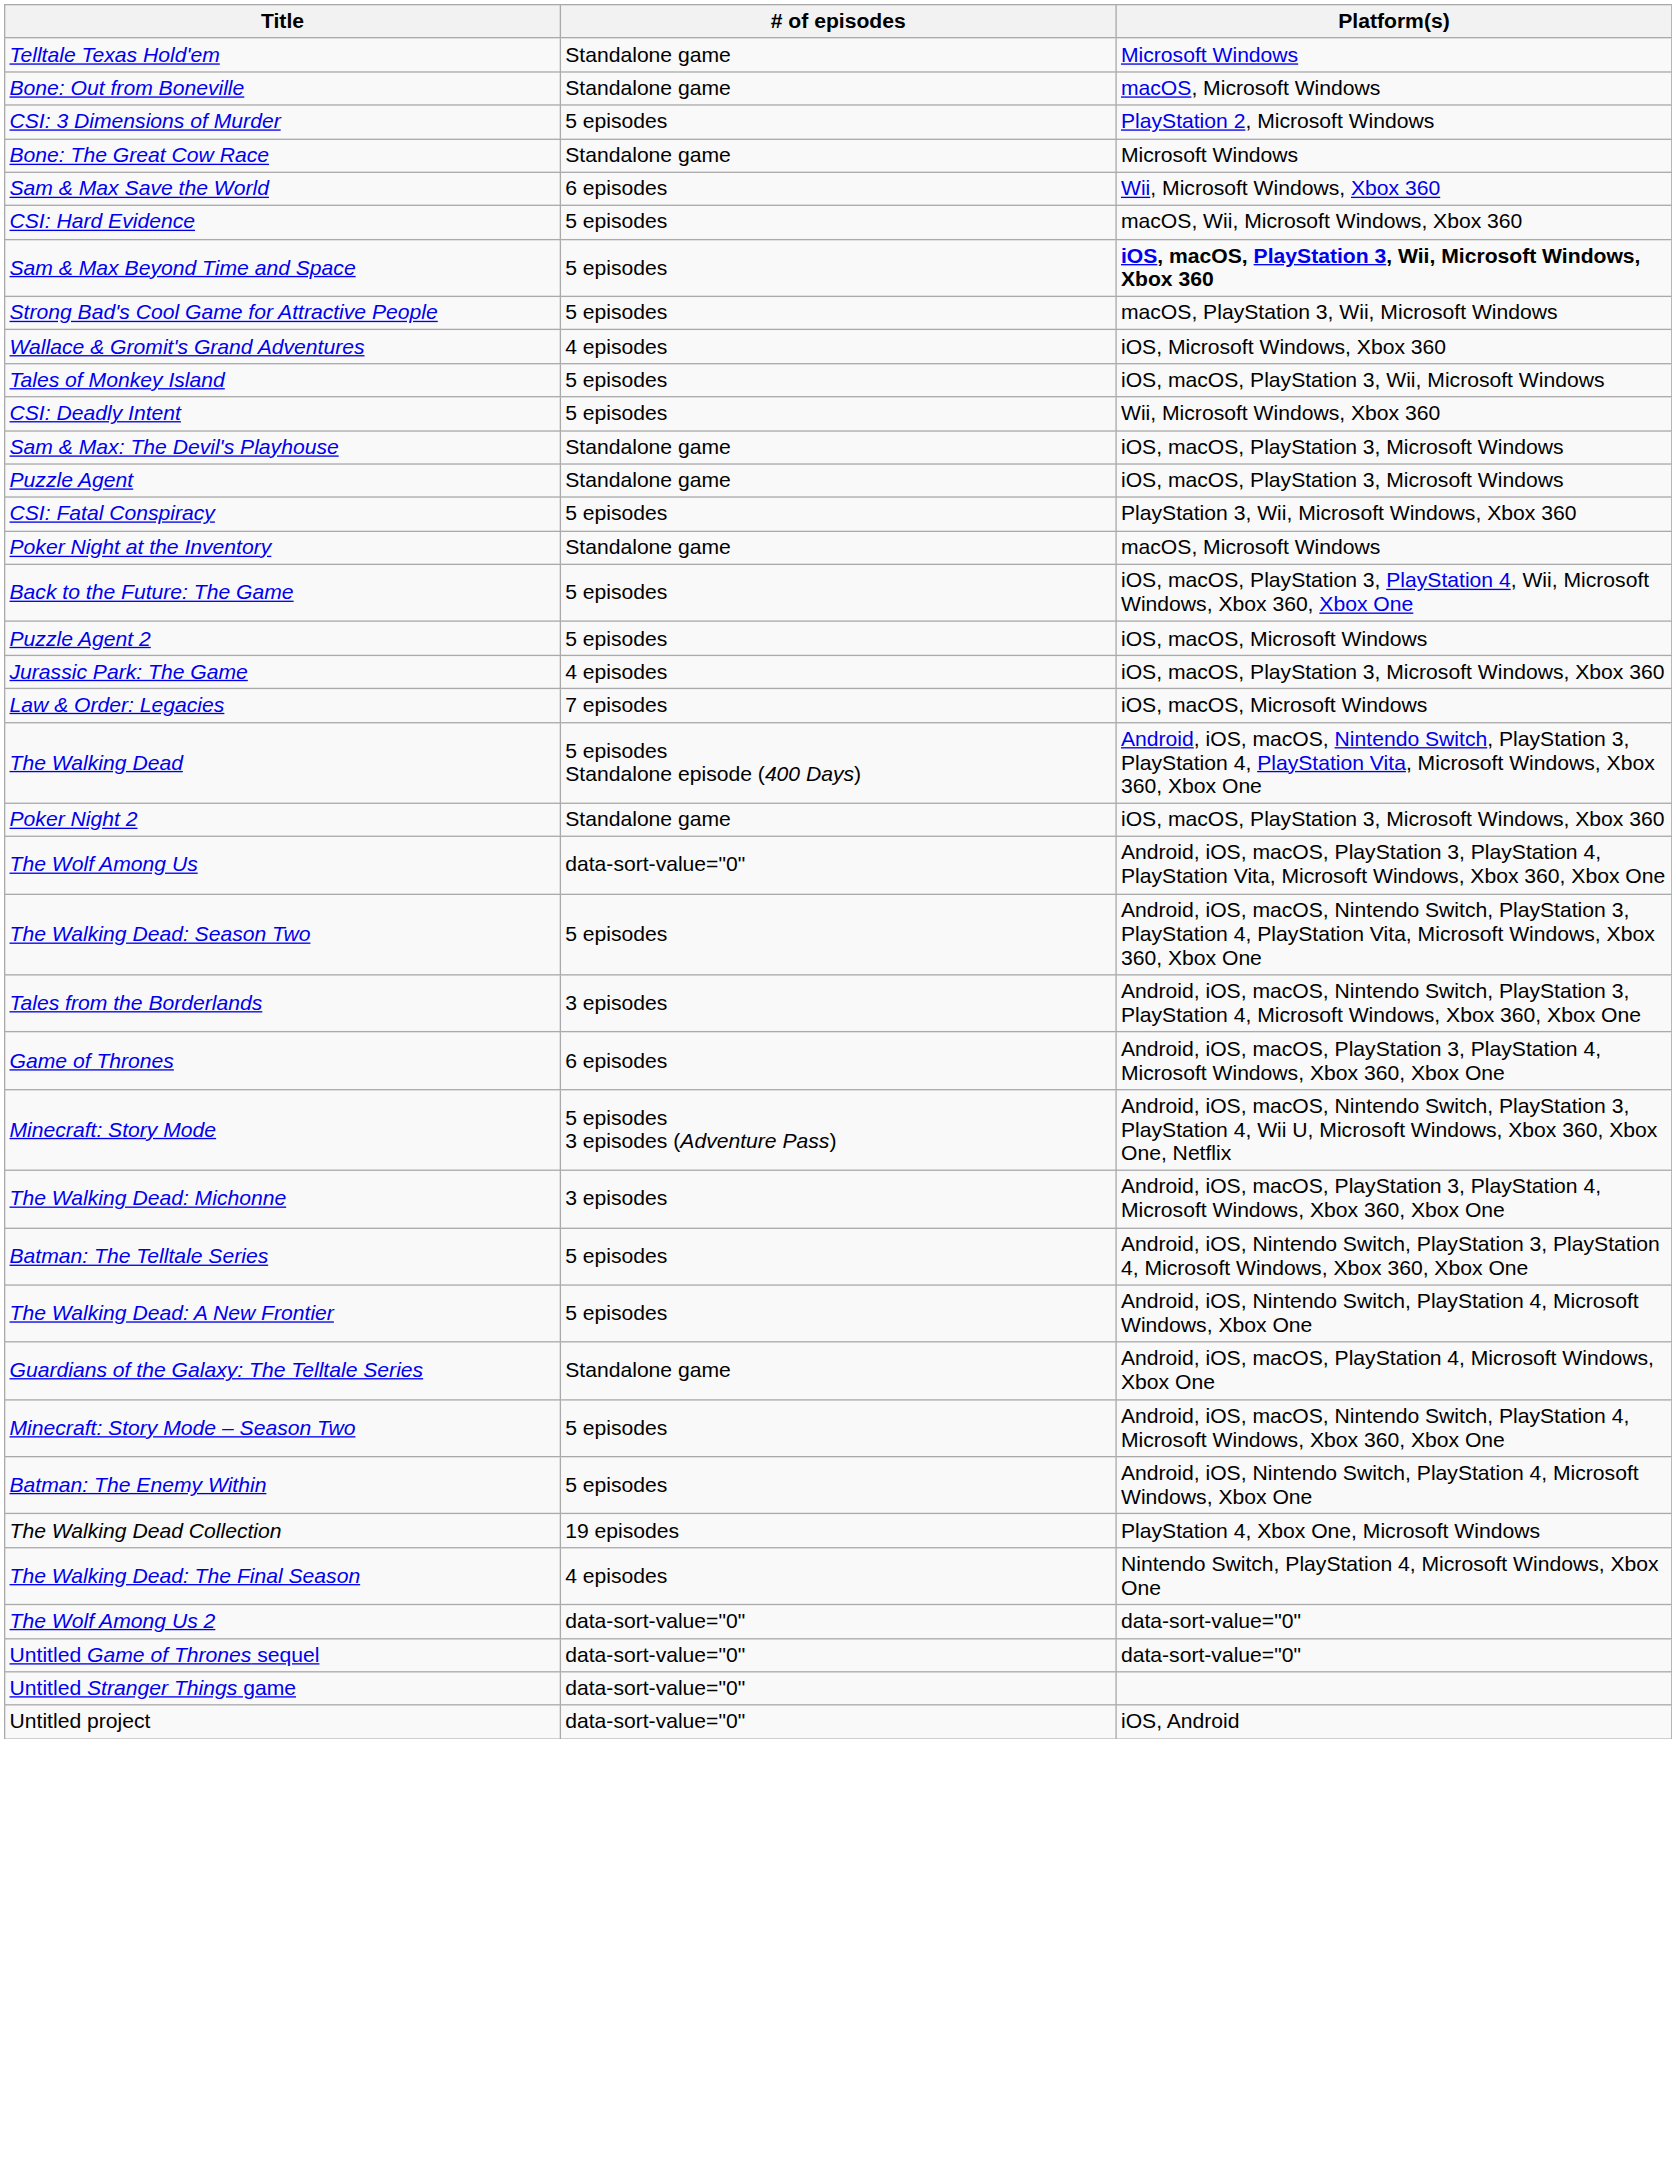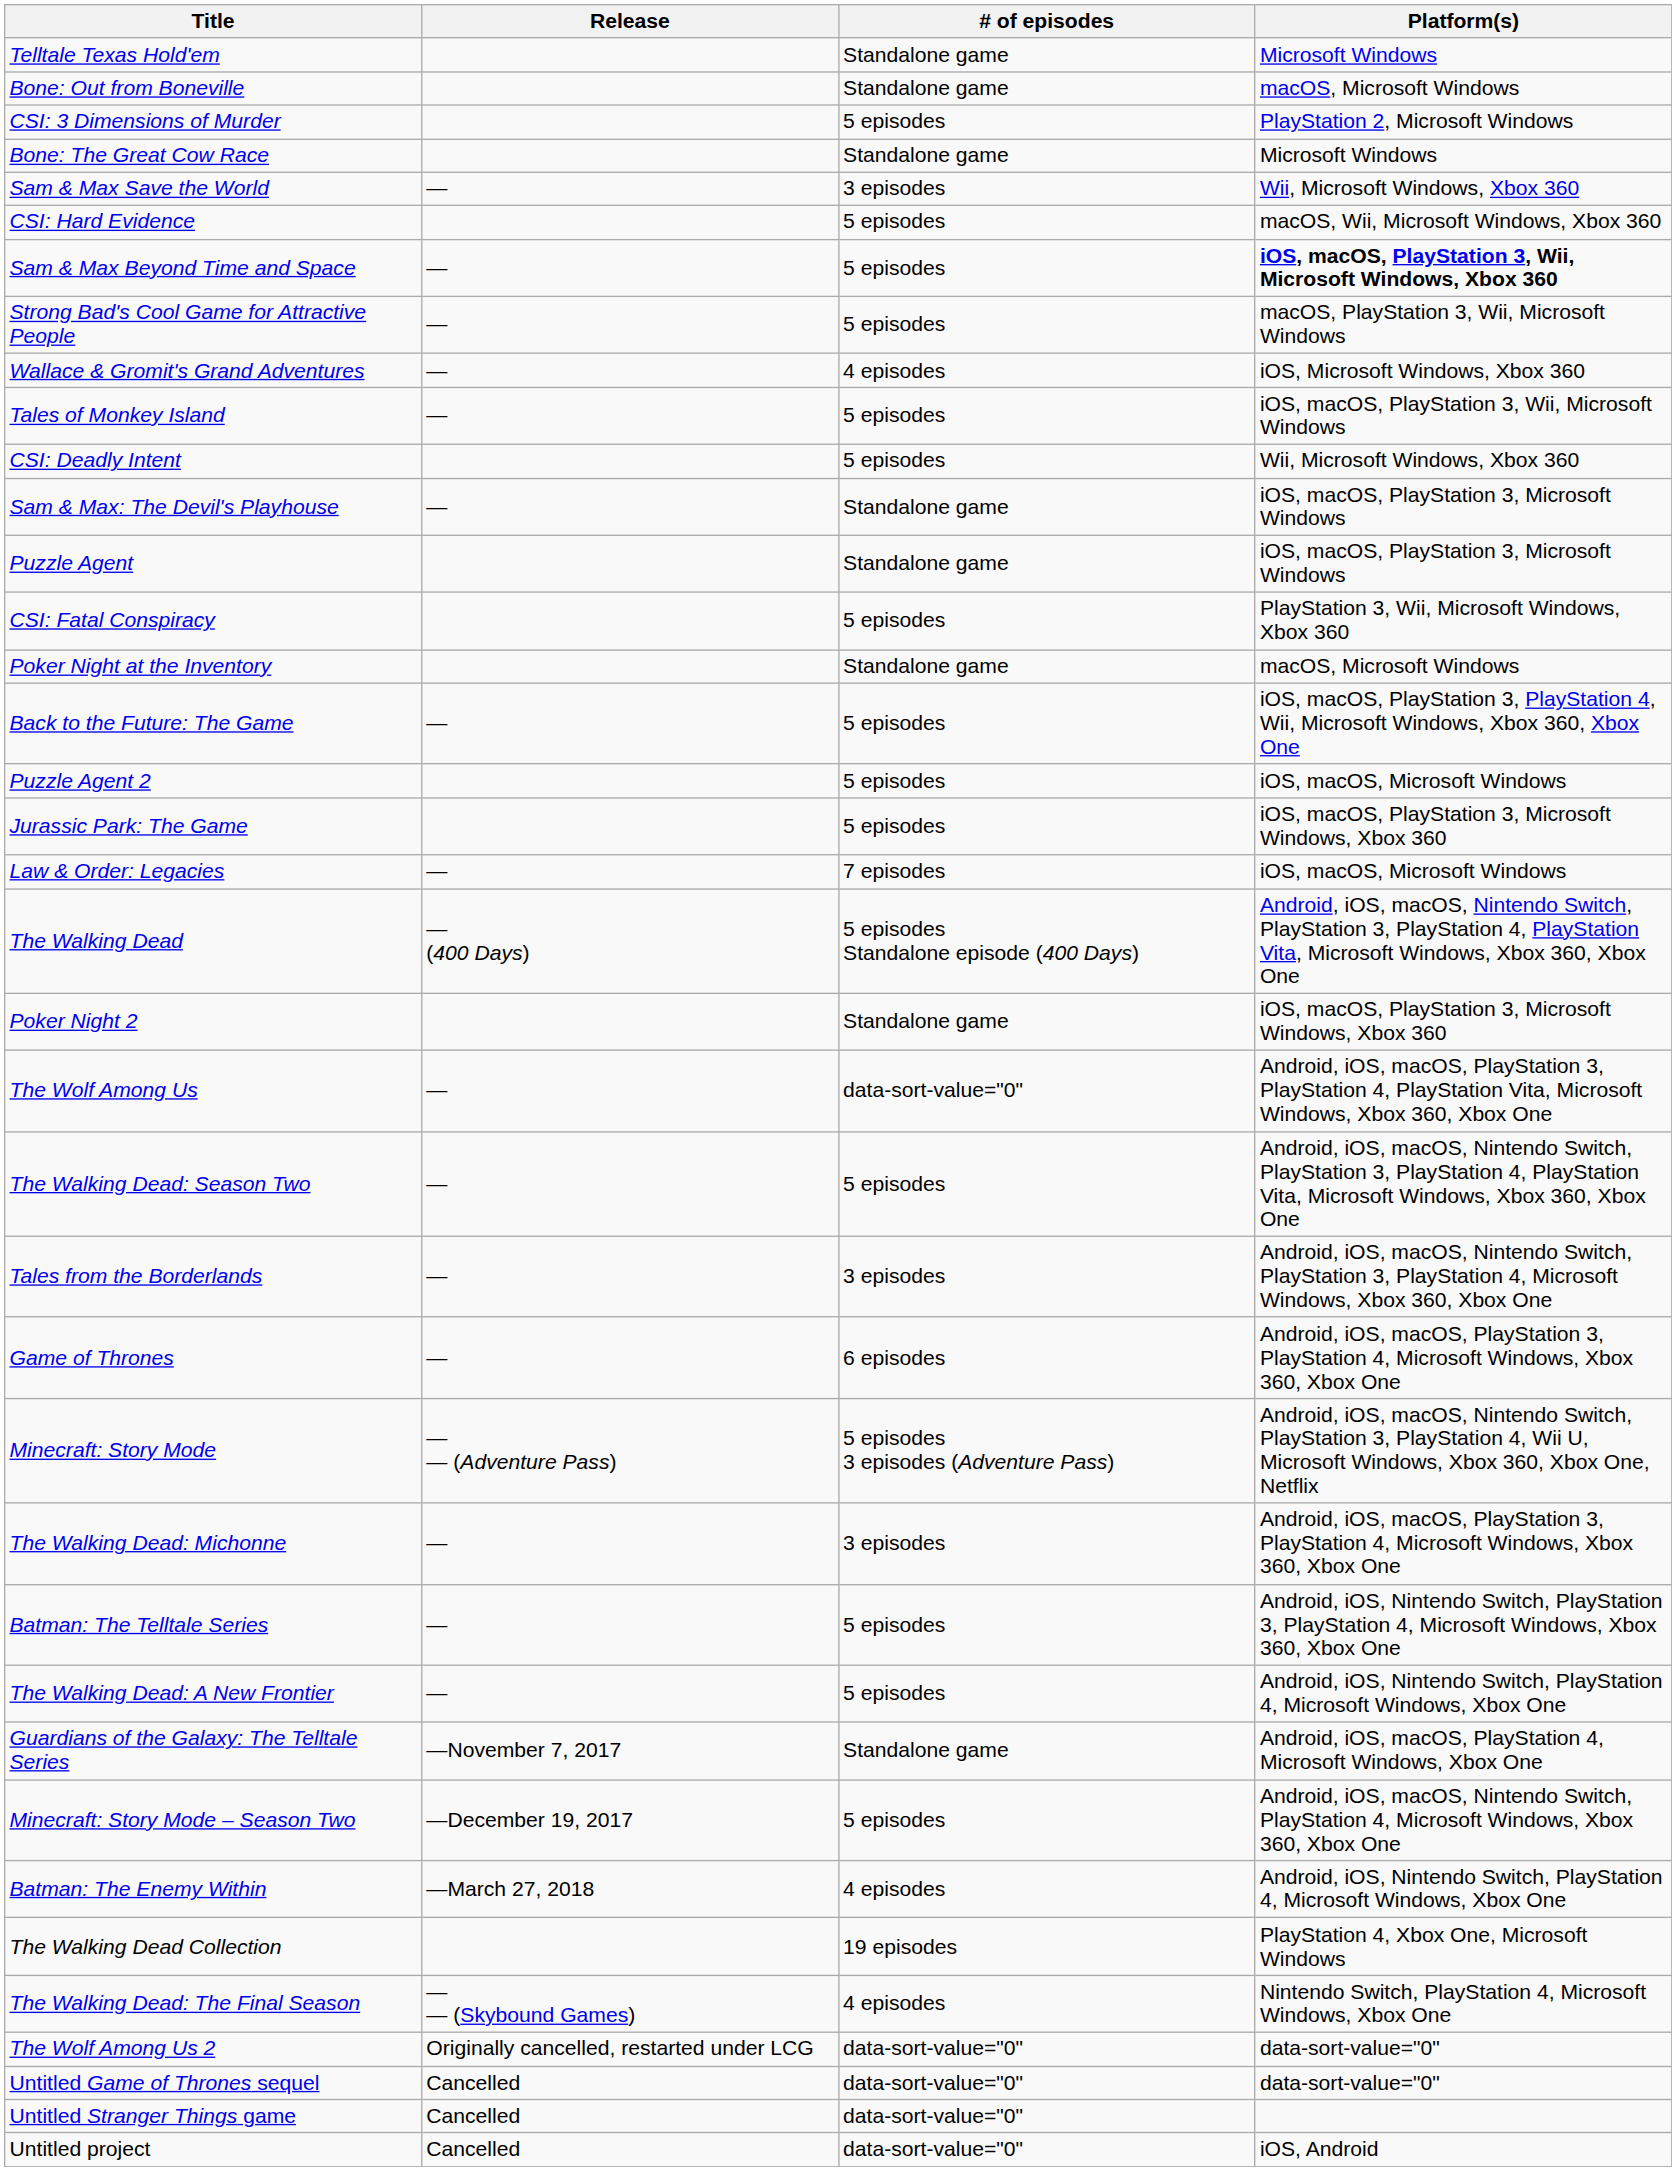 <table class="wikitable sortable" style="width: 100%;">
 <tr>
 <th width="25%">Title</th>
+<th width="25%">Release</th>
 <th width="25%"># of episodes</th>
 <th width="25%">Platform(s)</th>
 </tr>
 <tr>
 <td><em><a href='#'>Telltale Texas Hold'em</a></em></td>
+<td></td>
 <td data-sort-value="1">Standalone game</td>
 <td><a href='#'>Microsoft Windows</a></td>
 </tr>
 <tr>
 <td><em><a href='#'>Bone: Out from Boneville</a></em></td>
+<td></td>
 <td data-sort-value="1">Standalone game</td>
 <td><a href='#'>macOS</a>, Microsoft Windows</td>
 </tr>
 <tr>
 <td><em><a href='#'>CSI: 3 Dimensions of Murder</a></em></td>
+<td></td>
 <td data-sort-value="5">5 episodes</td>
 <td><a href='#'>PlayStation 2</a>, Microsoft Windows</td>
 </tr>
 <tr>
 <td><em><a href='#'>Bone: The Great Cow Race</a></em></td>
+<td></td>
 <td data-sort-value="1">Standalone game</td>
 <td>Microsoft Windows</td>
 </tr>
 <tr>
 <td><em><a href='#'>Sam & Max Save the World</a></em></td>
-<td data-sort-value="6">6 episodes</td>
+<td>—</td>
+<td data-sort-value="3">3 episodes</td>
 <td><a href='#'>Wii</a>, Microsoft Windows, <a href='#'>Xbox 360</a></td>
 </tr>
 <tr>
 <td><em><a href='#'>CSI: Hard Evidence</a></em></td>
+<td></td>
 <td data-sort-value="5">5 episodes</td>
 <td>macOS, Wii, Microsoft Windows, Xbox 360</td>
 </tr>
 <tr>
 <td><em><a href='#'>Sam & Max Beyond Time and Space</a></em></td>
+<td>—</td>
 <td data-sort-value="5">5 episodes</td>
 <td><strong><a href='#'>iOS</a>, macOS, <a href='#'>PlayStation 3</a>, Wii, Microsoft Windows, Xbox 360</strong></td>
 </tr>
 <tr>
 <td><em><a href='#'>Strong Bad's Cool Game for Attractive People</a></em></td>
+<td>—</td>
 <td data-sort-value="5">5 episodes</td>
 <td>macOS, PlayStation 3, Wii, Microsoft Windows</td>
 </tr>
 <tr>
 <td><em><a href='#'>Wallace & Gromit's Grand Adventures</a></em></td>
+<td>—</td>
 <td data-sort-value="4">4 episodes</td>
 <td>iOS, Microsoft Windows, Xbox 360</td>
 </tr>
 <tr>
 <td><em><a href='#'>Tales of Monkey Island</a></em></td>
+<td>—</td>
 <td data-sort-value="5">5 episodes</td>
 <td>iOS, macOS, PlayStation 3, Wii, Microsoft Windows</td>
 </tr>
 <tr>
 <td><em><a href='#'>CSI: Deadly Intent</a></em></td>
+<td></td>
 <td data-sort-value="5">5 episodes</td>
 <td>Wii, Microsoft Windows, Xbox 360</td>
 </tr>
 <tr>
 <td><em><a href='#'>Sam & Max: The Devil's Playhouse</a></em></td>
+<td>—</td>
 <td data-sort-value="1">Standalone game</td>
 <td>iOS, macOS, PlayStation 3, Microsoft Windows</td>
 </tr>
 <tr>
 <td><em><a href='#'>Puzzle Agent</a></em></td>
+<td></td>
 <td data-sort-value="1">Standalone game</td>
 <td>iOS, macOS, PlayStation 3, Microsoft Windows</td>
 </tr>
 <tr>
 <td><em><a href='#'>CSI: Fatal Conspiracy</a></em></td>
+<td></td>
 <td data-sort-value="5">5 episodes</td>
 <td>PlayStation 3, Wii, Microsoft Windows, Xbox 360</td>
 </tr>
 <tr>
 <td><em><a href='#'>Poker Night at the Inventory</a></em></td>
+<td></td>
 <td data-sort-value="1">Standalone game</td>
 <td>macOS, Microsoft Windows</td>
 </tr>
 <tr>
 <td><em><a href='#'>Back to the Future: The Game</a></em></td>
+<td>—</td>
 <td data-sort-value="5">5 episodes</td>
 <td>iOS, macOS, PlayStation 3, <a href='#'>PlayStation 4</a>, Wii, Microsoft Windows, Xbox 360, <a href='#'>Xbox One</a></td>
 </tr>
 <tr>
 <td><em><a href='#'>Puzzle Agent 2</a></em></td>
+<td></td>
 <td data-sort-value="5">5 episodes</td>
 <td>iOS, macOS, Microsoft Windows</td>
 </tr>
 <tr>
 <td><em><a href='#'>Jurassic Park: The Game</a></em></td>
-<td data-sort-value="4">4 episodes</td>
+<td></td>
+<td data-sort-value="5">5 episodes</td>
 <td>iOS, macOS, PlayStation 3, Microsoft Windows, Xbox 360</td>
 </tr>
 <tr>
 <td><em><a href='#'>Law & Order: Legacies</a></em></td>
+<td>—</td>
 <td data-sort-value="7">7 episodes</td>
 <td>iOS, macOS, Microsoft Windows</td>
 </tr>
 <tr>
 <td><em><a href='#'>The Walking Dead</a></em></td>
+<td>—<br> (<em>400 Days</em>)</td>
 <td data-sort-value="6">5 episodes<br>Standalone episode (<em>400 Days</em>)</td>
 <td><a href='#'>Android</a>, iOS, macOS, <a href='#'>Nintendo Switch</a>, PlayStation 3, PlayStation 4, <a href='#'>PlayStation Vita</a>, Microsoft Windows, Xbox 360, Xbox One</td>
 </tr>
 <tr>
 <td><em><a href='#'>Poker Night 2</a></em></td>
+<td></td>
 <td data-sort-value="1">Standalone game</td>
 <td>iOS, macOS, PlayStation 3, Microsoft Windows, Xbox 360</td>
 </tr>
 <tr>
 <td><em><a href='#'>The Wolf Among Us</a></em></td>
+<td>—</td>
 <td>data-sort-value="0" </td>
 <td>Android, iOS, macOS, PlayStation 3, PlayStation 4, PlayStation Vita, Microsoft Windows, Xbox 360, Xbox One</td>
 </tr>
 <tr>
 <td><em><a href='#'>The Walking Dead: Season Two</a></em></td>
+<td>—</td>
 <td data-sort-value="5">5 episodes</td>
 <td>Android, iOS, macOS, Nintendo Switch, PlayStation 3, PlayStation 4, PlayStation Vita, Microsoft Windows, Xbox 360, Xbox One</td>
 </tr>
 <tr>
 <td><em><a href='#'>Tales from the Borderlands</a></em></td>
+<td>—</td>
 <td data-sort-value="3">3 episodes</td>
 <td>Android, iOS, macOS, Nintendo Switch, PlayStation 3, PlayStation 4, Microsoft Windows, Xbox 360, Xbox One</td>
 </tr>
 <tr>
 <td><em><a href='#'>Game of Thrones</a></em></td>
+<td>—</td>
 <td data-sort-value="6">6 episodes</td>
 <td>Android, iOS, macOS, PlayStation 3, PlayStation 4, Microsoft Windows, Xbox 360, Xbox One</td>
 </tr>
 <tr>
 <td><em><a href='#'>Minecraft: Story Mode</a></em></td>
+<td>—<br>— (<em>Adventure Pass</em>)</td>
 <td data-sort-value="8">5 episodes<br>3 episodes (<em>Adventure Pass</em>)</td>
 <td>Android, iOS, macOS, Nintendo Switch, PlayStation 3, PlayStation 4, Wii U, Microsoft Windows, Xbox 360, Xbox One, Netflix</td>
 </tr>
 <tr>
 <td><em><a href='#'>The Walking Dead: Michonne</a></em></td>
+<td>—</td>
 <td data-sort-value="3">3 episodes</td>
 <td>Android, iOS, macOS, PlayStation 3, PlayStation 4, Microsoft Windows, Xbox 360, Xbox One</td>
 </tr>
 <tr>
 <td><em><a href='#'>Batman: The Telltale Series</a></em></td>
+<td>—</td>
 <td data-sort-value="5">5 episodes</td>
 <td>Android, iOS, Nintendo Switch, PlayStation 3, PlayStation 4, Microsoft Windows, Xbox 360, Xbox One</td>
 </tr>
 <tr>
 <td><em><a href='#'>The Walking Dead: A New Frontier</a></em></td>
+<td>—</td>
 <td data-sort-value="5">5 episodes</td>
 <td>Android, iOS, Nintendo Switch, PlayStation 4, Microsoft Windows, Xbox One</td>
 </tr>
 <tr>
 <td><em><a href='#'>Guardians of the Galaxy: The Telltale Series</a></em></td>
+<td>—November 7, 2017</td>
 <td data-sort-value="1">Standalone game</td>
 <td>Android, iOS, macOS, PlayStation 4, Microsoft Windows, Xbox One</td>
 </tr>
 <tr>
 <td><em><a href='#'>Minecraft: Story Mode – Season Two</a></em></td>
+<td>—December 19, 2017</td>
 <td data-sort-value="5">5 episodes</td>
 <td>Android, iOS, macOS, Nintendo Switch, PlayStation 4, Microsoft Windows, Xbox 360, Xbox One</td>
 </tr>
 <tr>
 <td><em><a href='#'>Batman: The Enemy Within</a></em></td>
-<td data-sort-value="5">5 episodes</td>
+<td>—March 27, 2018</td>
+<td data-sort-value="4">4 episodes</td>
 <td>Android, iOS, Nintendo Switch, PlayStation 4, Microsoft Windows, Xbox One</td>
 </tr>
 <tr>
 <td><em>The Walking Dead Collection</em></td>
+<td></td>
 <td data-sort-value="19">19 episodes</td>
 <td>PlayStation 4, Xbox One, Microsoft Windows</td>
 </tr>
 <tr>
 <td><em><a href='#'>The Walking Dead: The Final Season</a></em></td>
+<td>—<br>— (<a href='#'>Skybound Games</a>)</td>
 <td data-sort-value="4">4 episodes</td>
 <td>Nintendo Switch, PlayStation 4, Microsoft Windows, Xbox One</td>
 </tr>
 <tr>
 <td><em><a href='#'>The Wolf Among Us 2</a></em></td>
+<td>Originally cancelled, restarted under LCG</td>
 <td>data-sort-value="0" </td>
 <td>data-sort-value="0" </td>
 </tr>
 <tr>
 <td><a href='#'>Untitled <em>Game of Thrones</em> sequel</a></td>
+<td>Cancelled</td>
 <td>data-sort-value="0" </td>
 <td>data-sort-value="0" </td>
 </tr>
 <tr>
 <td><a href='#'>Untitled <em>Stranger Things</em> game</a></td>
+<td>Cancelled</td>
 <td>data-sort-value="0" </td>
 <td></td>
 </tr>
 <tr>
 <td>Untitled project</td>
+<td>Cancelled</td>
 <td>data-sort-value="0" </td>
 <td>iOS, Android</td>
 </tr>
 </table>
